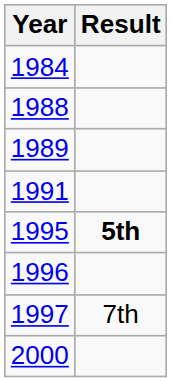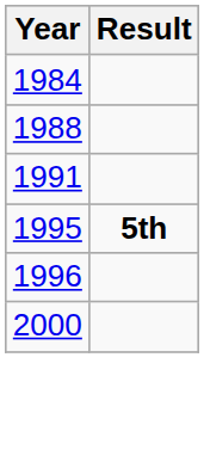 <table class="wikitable" style="text-align:center">
 <tr>
 <th>Year</th>
 <th>Result</th>
 </tr>
 <tr>
 <td><a href='#'>1984</a></td>
 <td></td>
 </tr>
 <tr>
 <td><a href='#'>1988</a></td>
-<td></td>
-</tr>
-<tr>
-<td><a href='#'>1989</a></td>
 <td></td>
 </tr>
 <tr>
 <td><a href='#'>1991</a></td>
 <td></td>
 </tr>
 <tr>
 <td><a href='#'>1995</a></td>
 <td><strong>5th</strong></td>
 </tr>
 <tr>
 <td><a href='#'>1996</a></td>
 <td></td>
 </tr>
 <tr>
-<td><a href='#'>1997</a></td>
-<td>7th</td>
-</tr>
-<tr>
 <td><a href='#'>2000</a></td>
 <td></td>
 </tr>
 </table>
